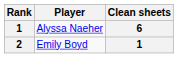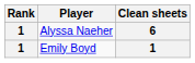 <table class="wikitable">
 <tr>
 <th>Rank</th>
 <th>Player</th>
 <th>Clean sheets</th>
 </tr>
 <tr>
 <th>1</th>
 <td> <a href='#'>Alyssa Naeher</a></td>
 <th>6</th>
 </tr>
 <tr>
-<th>2</th>
+<th>1</th>
 <td> <a href='#'>Emily Boyd</a></td>
 <th>1</th>
 </tr>
 </table>
